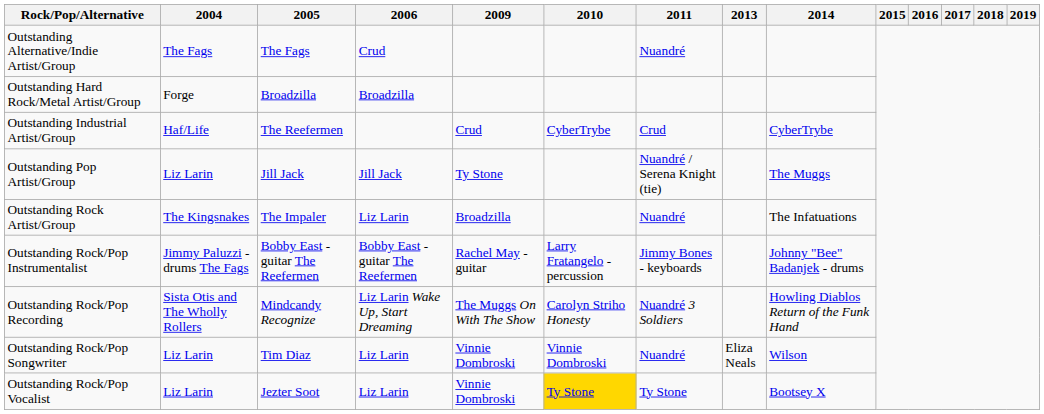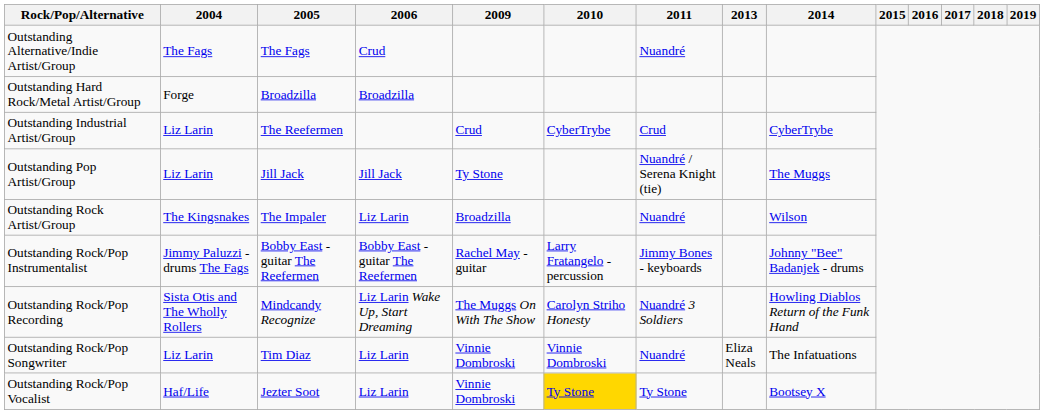 <table class=wikitable>
 <tr>
 <th>Rock/Pop/Alternative</th>
 <th>2004</th>
 <th>2005</th>
 <th>2006</th>
 <th>2009</th>
 <th>2010</th>
 <th>2011</th>
 <th>2013</th>
 <th>2014</th>
 <th>2015</th>
 <th>2016</th>
 <th>2017</th>
 <th>2018</th>
 <th>2019</th>
 </tr>
 <tr>
 <td>Outstanding Alternative/Indie Artist/Group</td>
 <td><a href='#'>The Fags</a></td>
 <td><a href='#'>The Fags</a></td>
 <td><a href='#'>Crud</a></td>
 <td></td>
 <td></td>
 <td><a href='#'>Nuandré</a></td>
 <td></td>
 <td></td>
 </tr>
 <tr>
 <td>Outstanding Hard Rock/Metal Artist/Group</td>
 <td>Forge</td>
 <td><a href='#'>Broadzilla</a></td>
 <td><a href='#'>Broadzilla</a></td>
 <td></td>
 <td></td>
 <td></td>
 <td></td>
 <td></td>
 </tr>
 <tr>
 <td>Outstanding Industrial Artist/Group</td>
-<td><a href='#'>Haf/Life</a></td>
+<td><a href='#'>Liz Larin</a></td>
 <td><a href='#'>The Reefermen</a></td>
 <td></td>
 <td><a href='#'>Crud</a></td>
 <td><a href='#'>CyberTrybe</a></td>
 <td><a href='#'>Crud</a></td>
 <td></td>
 <td><a href='#'>CyberTrybe</a></td>
 </tr>
 <tr>
 <td>Outstanding Pop Artist/Group</td>
 <td><a href='#'>Liz Larin</a></td>
 <td><a href='#'>Jill Jack</a></td>
 <td><a href='#'>Jill Jack</a></td>
 <td><a href='#'>Ty Stone</a></td>
 <td></td>
 <td><a href='#'>Nuandré</a> / Serena Knight (tie)</td>
 <td></td>
 <td><a href='#'>The Muggs</a></td>
 </tr>
 <tr>
 <td>Outstanding Rock Artist/Group</td>
 <td><a href='#'>The Kingsnakes</a></td>
 <td><a href='#'>The Impaler</a></td>
 <td><a href='#'>Liz Larin</a></td>
 <td><a href='#'>Broadzilla</a></td>
 <td></td>
 <td><a href='#'>Nuandré</a></td>
 <td></td>
-<td>The Infatuations</td>
+<td><a href='#'>Wilson</a></td>
 </tr>
 <tr>
 <td>Outstanding Rock/Pop Instrumentalist</td>
 <td><a href='#'>Jimmy Paluzzi</a> - drums <a href='#'>The Fags</a></td>
 <td><a href='#'>Bobby East</a> - guitar <a href='#'>The Reefermen</a></td>
 <td><a href='#'>Bobby East</a> - guitar <a href='#'>The Reefermen</a></td>
 <td><a href='#'>Rachel May</a> - guitar</td>
 <td><a href='#'>Larry Fratangelo</a> - percussion</td>
 <td><a href='#'>Jimmy Bones</a> - keyboards</td>
 <td></td>
 <td><a href='#'>Johnny "Bee" Badanjek</a> - drums</td>
 </tr>
 <tr>
 <td>Outstanding Rock/Pop Recording</td>
 <td><a href='#'>Sista Otis and The Wholly Rollers</a></td>
 <td><a href='#'>Mindcandy</a> <em>Recognize</em></td>
 <td><a href='#'>Liz Larin</a> <em>Wake Up, Start Dreaming</em></td>
 <td><a href='#'>The Muggs</a> <em>On With The Show</em></td>
 <td><a href='#'>Carolyn Striho</a> <em>Honesty</em></td>
 <td><a href='#'>Nuandré</a> <em>3 Soldiers</em></td>
 <td></td>
 <td><a href='#'>Howling Diablos</a> <em>Return of the Funk Hand</em></td>
 </tr>
 <tr>
 <td>Outstanding Rock/Pop Songwriter</td>
 <td><a href='#'>Liz Larin</a></td>
 <td><a href='#'>Tim Diaz</a></td>
 <td><a href='#'>Liz Larin</a></td>
 <td><a href='#'>Vinnie Dombroski</a></td>
 <td><a href='#'>Vinnie Dombroski</a></td>
 <td><a href='#'>Nuandré</a></td>
 <td>Eliza Neals</td>
-<td><a href='#'>Wilson</a></td>
+<td>The Infatuations</td>
 </tr>
 <tr>
 <td>Outstanding Rock/Pop Vocalist</td>
-<td><a href='#'>Liz Larin</a></td>
+<td><a href='#'>Haf/Life</a></td>
 <td><a href='#'>Jezter Soot</a></td>
 <td><a href='#'>Liz Larin</a></td>
 <td><a href='#'>Vinnie Dombroski</a></td>
 <td style="background: gold;"><a href='#'>Ty Stone</a></td>
 <td><a href='#'>Ty Stone</a></td>
 <td></td>
 <td><a href='#'>Bootsey X</a></td>
 </tr>
 </table>
